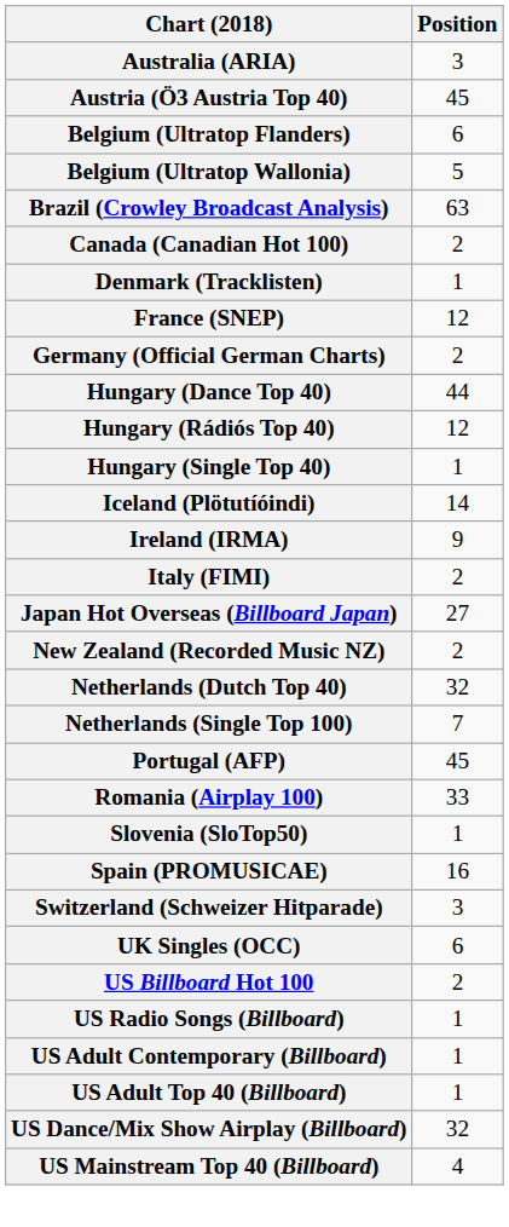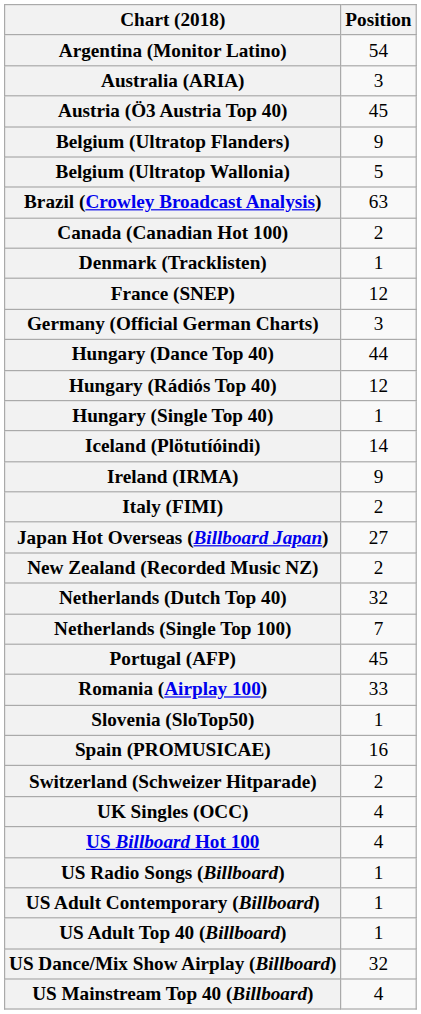 <table class="wikitable sortable plainrowheaders" style="text-align:center">
 <tr>
 <th scope="col">Chart (2018)</th>
 <th scope="col">Position</th>
+</tr>
+<tr>
+<th scope="row">Argentina (Monitor Latino)</th>
+<td>54</td>
 </tr>
 <tr>
 <th scope="row">Australia (ARIA)</th>
 <td>3</td>
 </tr>
 <tr>
 <th scope="row">Austria (Ö3 Austria Top 40)</th>
 <td>45</td>
 </tr>
 <tr>
 <th scope="row">Belgium (Ultratop Flanders)</th>
-<td>6</td>
+<td>9</td>
 </tr>
 <tr>
 <th scope="row">Belgium (Ultratop Wallonia)</th>
 <td>5</td>
 </tr>
 <tr>
 <th scope="row">Brazil (<a href='#'>Crowley Broadcast Analysis</a>)</th>
 <td>63</td>
 </tr>
 <tr>
 <th scope="row">Canada (Canadian Hot 100)</th>
 <td>2</td>
 </tr>
 <tr>
 <th scope="row">Denmark (Tracklisten)</th>
 <td>1</td>
 </tr>
 <tr>
 <th scope="row">France (SNEP)</th>
 <td>12</td>
 </tr>
 <tr>
 <th scope="row">Germany (Official German Charts)</th>
-<td>2</td>
+<td>3</td>
 </tr>
 <tr>
 <th scope="row">Hungary (Dance Top 40)</th>
 <td>44</td>
 </tr>
 <tr>
 <th scope="row">Hungary (Rádiós Top 40)</th>
 <td>12</td>
 </tr>
 <tr>
 <th scope="row">Hungary (Single Top 40)</th>
 <td>1</td>
 </tr>
 <tr>
 <th scope="row">Iceland (Plötutíóindi)</th>
 <td>14</td>
 </tr>
 <tr>
 <th scope="row">Ireland (IRMA)</th>
 <td>9</td>
 </tr>
 <tr>
 <th scope="row">Italy (FIMI)</th>
 <td>2</td>
 </tr>
 <tr>
 <th scope="row">Japan Hot Overseas (<em><a href='#'>Billboard Japan</a></em>)</th>
 <td>27</td>
 </tr>
 <tr>
 <th scope="row">New Zealand (Recorded Music NZ)</th>
 <td>2</td>
 </tr>
 <tr>
 <th scope="row">Netherlands (Dutch Top 40)</th>
 <td>32</td>
 </tr>
 <tr>
 <th scope="row">Netherlands (Single Top 100)</th>
 <td>7</td>
 </tr>
 <tr>
 <th scope="row">Portugal (AFP)</th>
 <td>45</td>
 </tr>
 <tr>
 <th scope="row">Romania (<a href='#'>Airplay 100</a>)</th>
 <td>33</td>
 </tr>
 <tr>
 <th scope="row">Slovenia (SloTop50)</th>
 <td>1</td>
 </tr>
 <tr>
 <th scope="row">Spain (PROMUSICAE)</th>
 <td>16</td>
 </tr>
 <tr>
 <th scope="row">Switzerland (Schweizer Hitparade)</th>
-<td>3</td>
+<td>2</td>
 </tr>
 <tr>
 <th scope="row">UK Singles (OCC)</th>
-<td>6</td>
+<td>4</td>
 </tr>
 <tr>
 <th scope="row"><a href='#'>US <em>Billboard</em> Hot 100</a></th>
-<td>2</td>
+<td>4</td>
 </tr>
 <tr>
 <th scope="row">US Radio Songs (<em>Billboard</em>)</th>
 <td>1</td>
 </tr>
 <tr>
 <th scope="row">US Adult Contemporary (<em>Billboard</em>)</th>
 <td>1</td>
 </tr>
 <tr>
 <th scope="row">US Adult Top 40 (<em>Billboard</em>)</th>
 <td>1</td>
 </tr>
 <tr>
 <th scope="row">US Dance/Mix Show Airplay (<em>Billboard</em>)</th>
 <td>32</td>
 </tr>
 <tr>
 <th scope="row">US Mainstream Top 40 (<em>Billboard</em>)</th>
 <td>4</td>
 </tr>
 </table>
